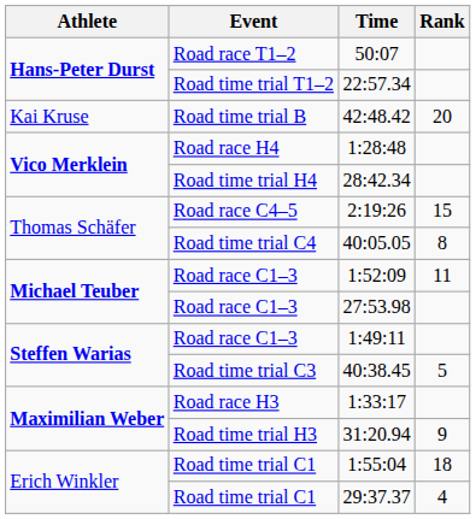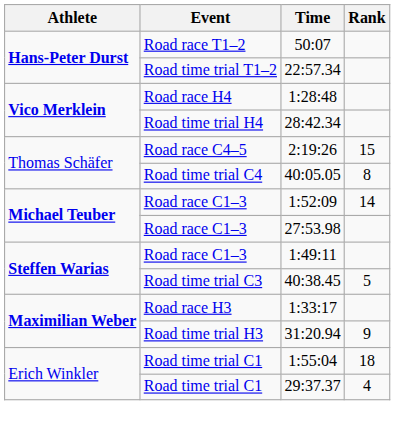 <table class="wikitable" style="font-size:90%">
 <tr>
 <th>Athlete</th>
 <th>Event</th>
 <th>Time</th>
 <th>Rank</th>
 </tr>
 <tr align=center>
 <td align=left rowspan=2><strong><a href='#'>Hans-Peter Durst</a></strong></td>
 <td align=left><a href='#'>Road race T1–2</a></td>
 <td>50:07</td>
 <td></td>
 </tr>
 <tr align=center>
 <td align=left><a href='#'>Road time trial T1–2</a></td>
 <td>22:57.34</td>
 <td></td>
-</tr>
-<tr align=center>
-<td align=left><a href='#'>Kai Kruse</a></td>
-<td align=left><a href='#'>Road time trial B</a></td>
-<td>42:48.42</td>
-<td>20</td>
 </tr>
 <tr align=center>
 <td align=left rowspan=2><strong><a href='#'>Vico Merklein</a></strong></td>
 <td align=left><a href='#'>Road race H4</a></td>
 <td>1:28:48</td>
 <td></td>
 </tr>
 <tr align=center>
 <td align=left><a href='#'>Road time trial H4</a></td>
 <td>28:42.34</td>
 <td></td>
 </tr>
 <tr align=center>
 <td align=left rowspan=2><a href='#'>Thomas Schäfer</a></td>
 <td align=left><a href='#'>Road race C4–5</a></td>
 <td>2:19:26</td>
 <td>15</td>
 </tr>
 <tr align=center>
 <td align=left><a href='#'>Road time trial C4</a></td>
 <td>40:05.05</td>
 <td>8</td>
 </tr>
 <tr align=center>
 <td align=left rowspan=2><strong><a href='#'>Michael Teuber</a></strong></td>
 <td align=left><a href='#'>Road race C1–3</a></td>
 <td>1:52:09</td>
-<td>11</td>
+<td>14</td>
 </tr>
 <tr align=center>
 <td align=left><a href='#'>Road race C1–3</a></td>
 <td>27:53.98</td>
 <td></td>
 </tr>
 <tr align=center>
 <td align=left rowspan=2><strong><a href='#'>Steffen Warias</a></strong></td>
 <td align=left><a href='#'>Road race C1–3</a></td>
 <td>1:49:11</td>
 <td></td>
 </tr>
 <tr align=center>
 <td align=left><a href='#'>Road time trial C3</a></td>
 <td>40:38.45</td>
 <td>5</td>
 </tr>
 <tr align=center>
 <td align=left rowspan=2><strong><a href='#'>Maximilian Weber</a></strong></td>
 <td align=left><a href='#'>Road race H3</a></td>
 <td>1:33:17</td>
 <td></td>
 </tr>
 <tr align=center>
 <td align=left><a href='#'>Road time trial H3</a></td>
 <td>31:20.94</td>
 <td>9</td>
 </tr>
 <tr align=center>
 <td align=left rowspan=2><a href='#'>Erich Winkler</a></td>
 <td align=left><a href='#'>Road time trial C1</a></td>
 <td>1:55:04</td>
 <td>18</td>
 </tr>
 <tr align=center>
 <td align=left><a href='#'>Road time trial C1</a></td>
 <td>29:37.37</td>
 <td>4</td>
 </tr>
 </table>
